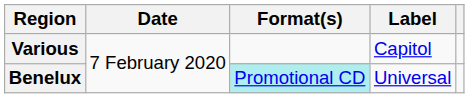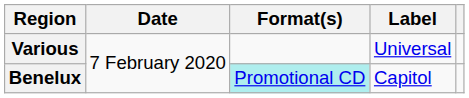 <table class="wikitable plainrowheaders">
 <tr>
 <th scope="col">Region</th>
 <th scope="col">Date</th>
 <th scope="col">Format(s)</th>
 <th scope="col">Label</th>
 <th scope="col"></th>
 </tr>
 <tr>
 <th scope="row">Various</th>
 <td rowspan="2">7 February 2020</td>
 <td></td>
-<td><a href='#'>Capitol</a></td>
+<td><a href='#'>Universal</a></td>
 <td style="text-align:center;"></td>
 </tr>
 <tr>
 <th scope="row">Benelux</th>
 <td style="background: paleturquoise;"><a href='#'>Promotional CD</a></td>
-<td><a href='#'>Universal</a></td>
+<td><a href='#'>Capitol</a></td>
 <td style="text-align:center;"></td>
 </tr>
 </table>
